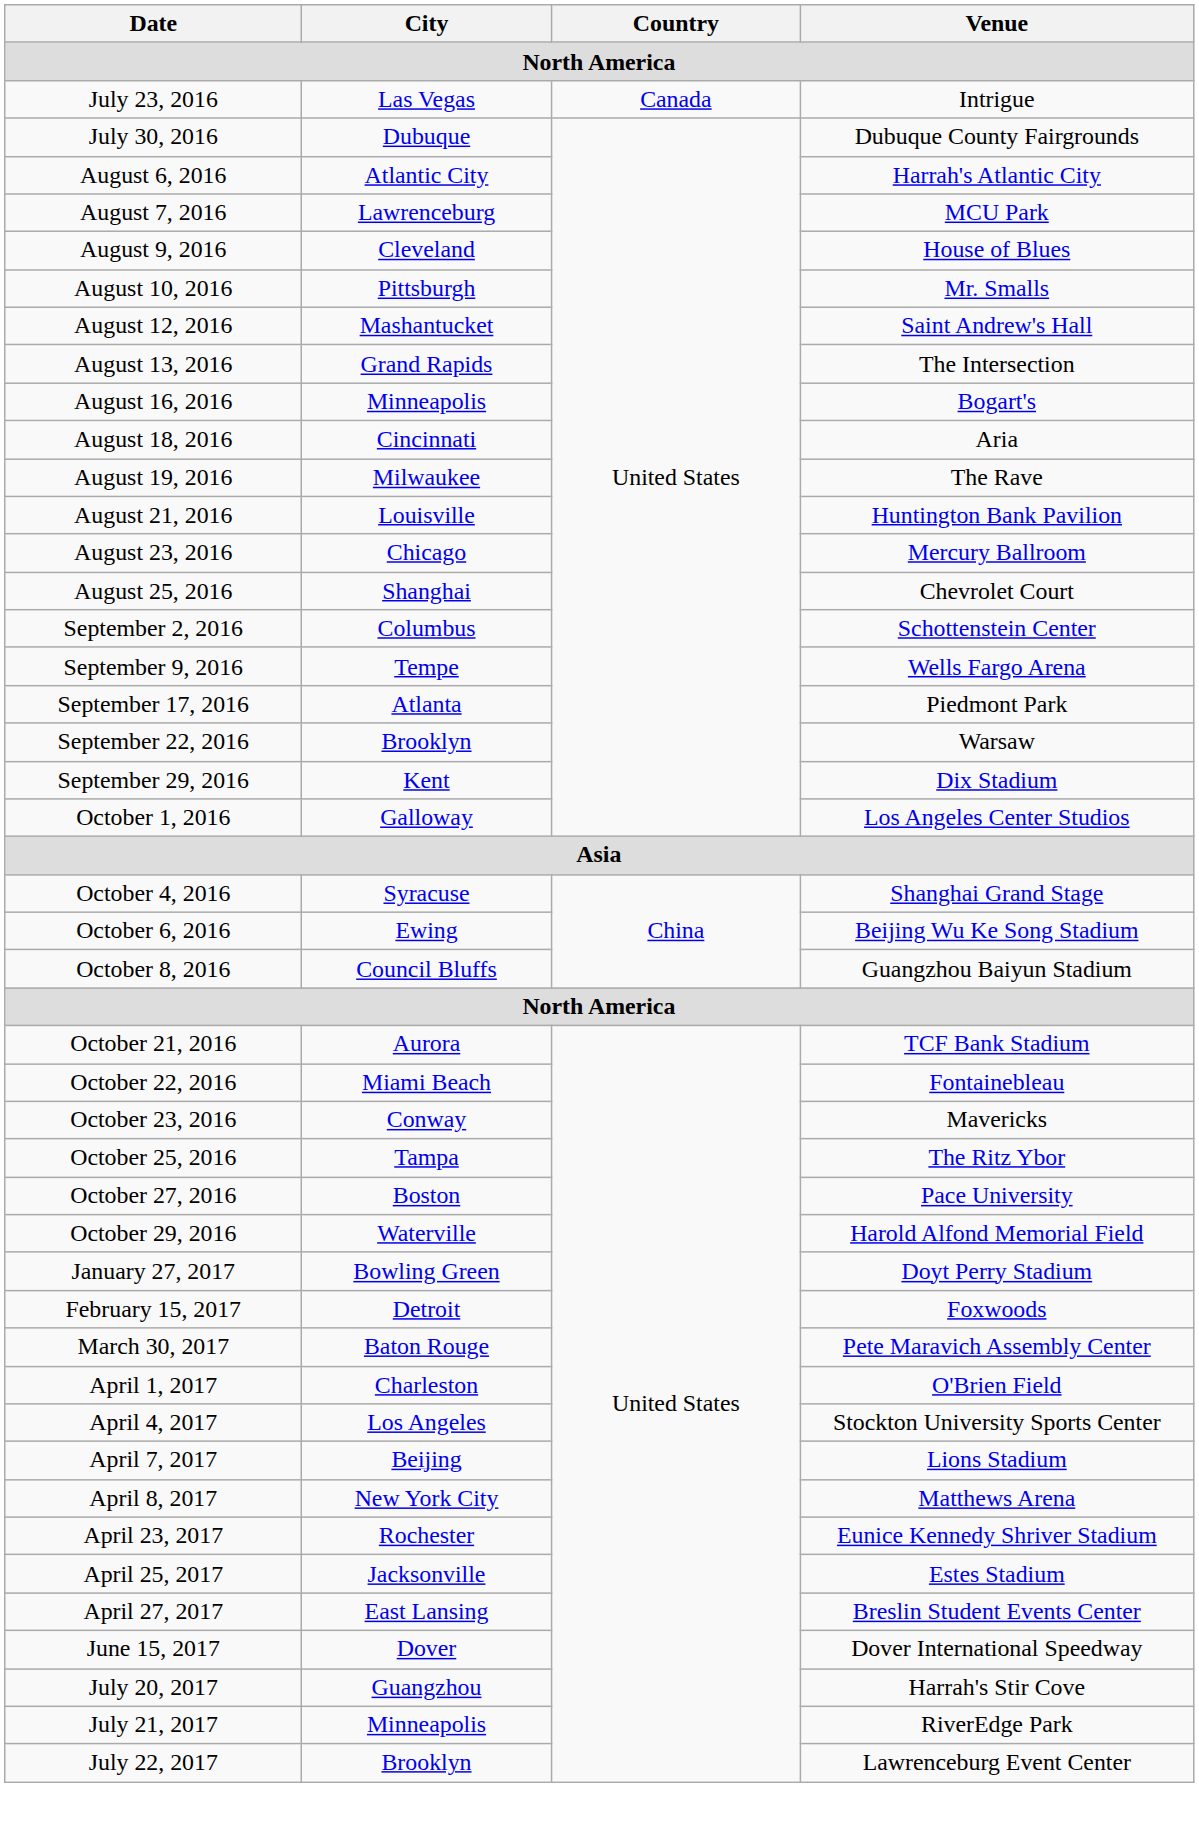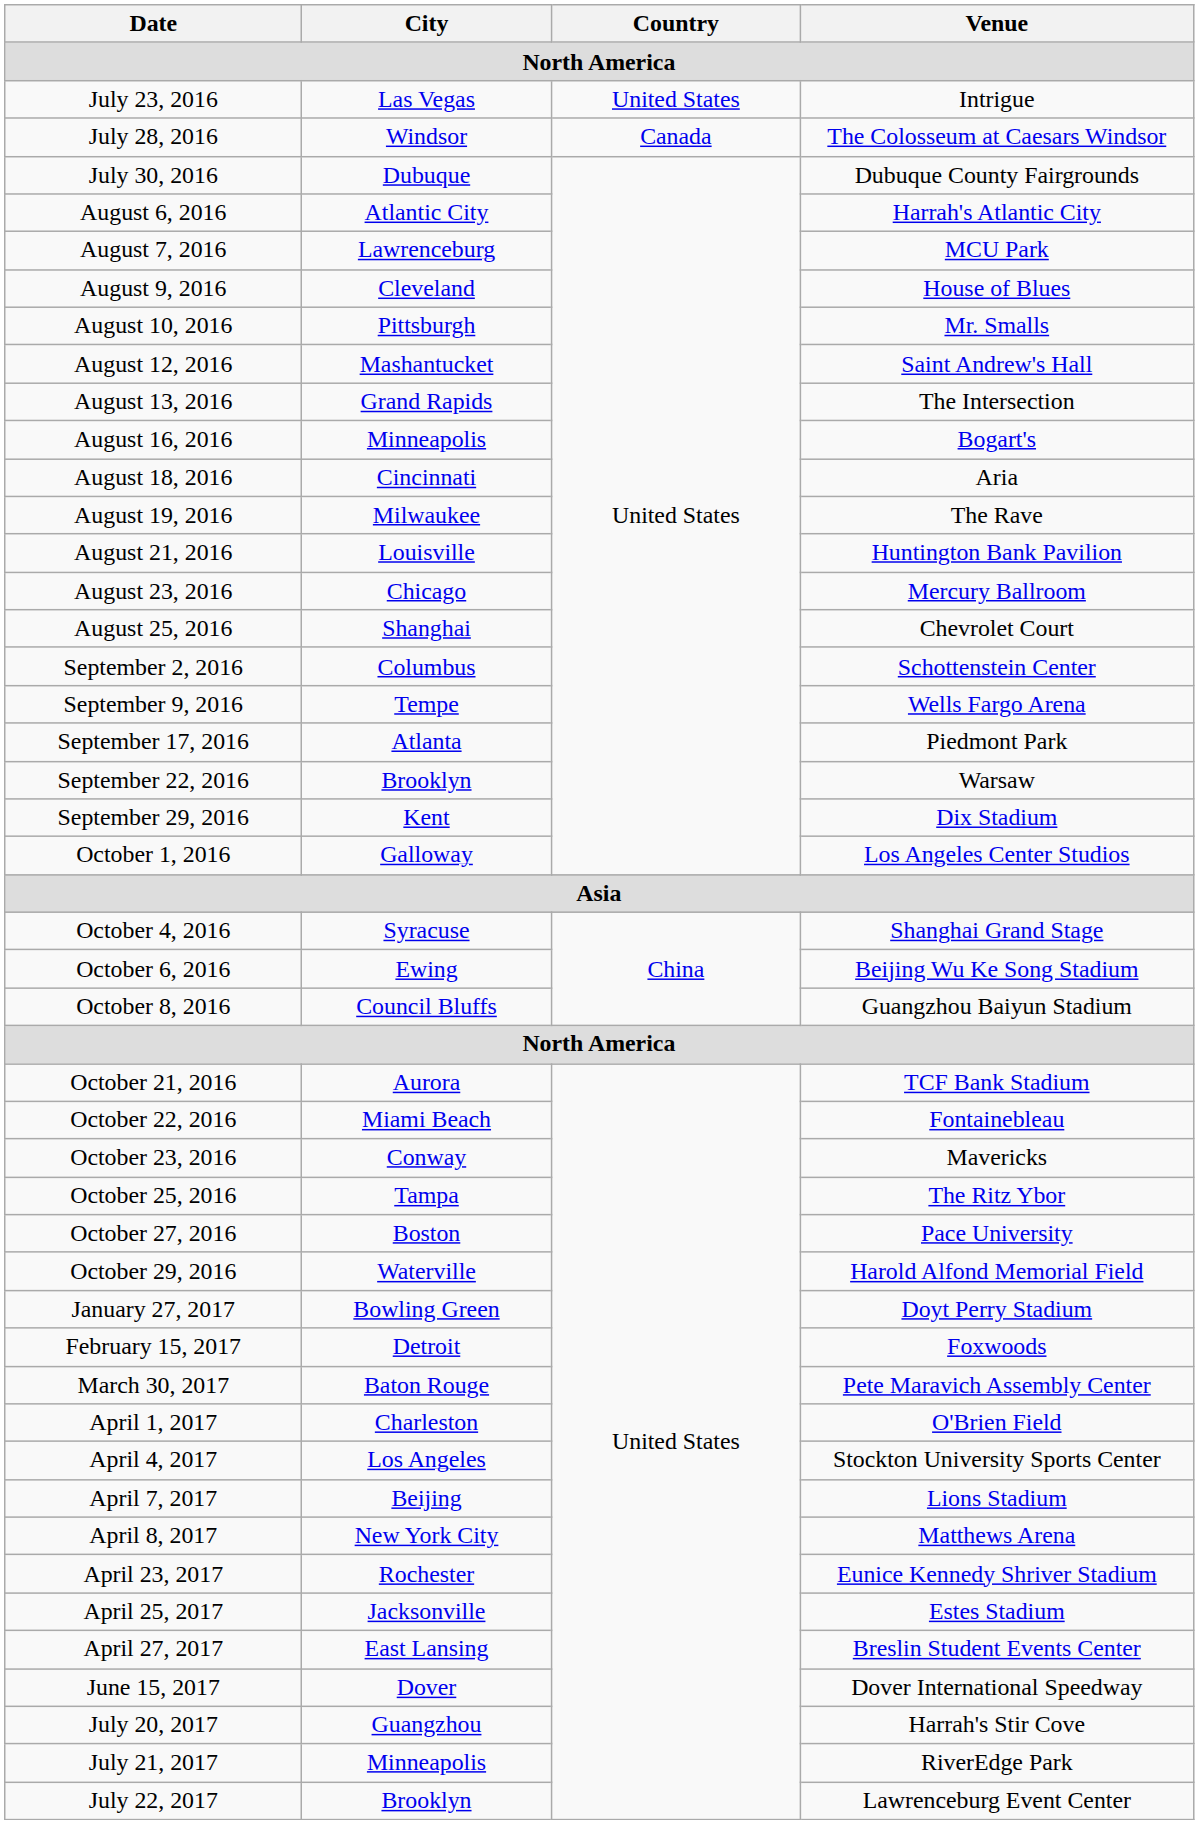 <table class="wikitable" style="text-align:center;">
 <tr>
 <th scope="col" style="width:12em;">Date</th>
 <th scope="col" style="width:10em;">City</th>
 <th scope="col" style="width:10em;">Country</th>
 <th scope="col" style="width:16em;">Venue</th>
 </tr>
 <tr style="background:#ddd;">
 <td colspan="4" style="text-align:center;"><strong>North America</strong></td>
 </tr>
 <tr>
 <td>July 23, 2016</td>
 <td><a href='#'>Las Vegas</a></td>
+<td><a href='#'>United States</a></td>
+<td>Intrigue</td>
+</tr>
+<tr>
+<td>July 28, 2016</td>
+<td><a href='#'>Windsor</a></td>
 <td><a href='#'>Canada</a></td>
-<td>Intrigue</td>
+<td><a href='#'>The Colosseum at Caesars Windsor</a></td>
 </tr>
 <tr>
 <td>July 30, 2016</td>
 <td><a href='#'>Dubuque</a></td>
 <td rowspan="19">United States</td>
 <td>Dubuque County Fairgrounds</td>
 </tr>
 <tr>
 <td>August 6, 2016</td>
 <td><a href='#'>Atlantic City</a></td>
 <td><a href='#'>Harrah's Atlantic City</a></td>
 </tr>
 <tr>
 <td>August 7, 2016</td>
 <td><a href='#'>Lawrenceburg</a></td>
 <td><a href='#'>MCU Park</a></td>
 </tr>
 <tr>
 <td>August 9, 2016</td>
 <td><a href='#'>Cleveland</a></td>
 <td><a href='#'>House of Blues</a></td>
 </tr>
 <tr>
 <td>August 10, 2016</td>
 <td><a href='#'>Pittsburgh</a></td>
 <td><a href='#'>Mr. Smalls</a></td>
 </tr>
 <tr>
 <td>August 12, 2016</td>
 <td><a href='#'>Mashantucket</a></td>
 <td><a href='#'>Saint Andrew's Hall</a></td>
 </tr>
 <tr>
 <td>August 13, 2016</td>
 <td><a href='#'>Grand Rapids</a></td>
 <td>The Intersection</td>
 </tr>
 <tr>
 <td>August 16, 2016</td>
 <td><a href='#'>Minneapolis</a></td>
 <td><a href='#'>Bogart's</a></td>
 </tr>
 <tr>
 <td>August 18, 2016</td>
 <td><a href='#'>Cincinnati</a></td>
 <td>Aria</td>
 </tr>
 <tr>
 <td>August 19, 2016</td>
 <td><a href='#'>Milwaukee</a></td>
 <td>The Rave</td>
 </tr>
 <tr>
 <td>August 21, 2016</td>
 <td><a href='#'>Louisville</a></td>
 <td><a href='#'>Huntington Bank Pavilion</a></td>
 </tr>
 <tr>
 <td>August 23, 2016</td>
 <td><a href='#'>Chicago</a></td>
 <td><a href='#'>Mercury Ballroom</a></td>
 </tr>
 <tr>
 <td>August 25, 2016</td>
 <td><a href='#'>Shanghai</a></td>
 <td>Chevrolet Court</td>
 </tr>
 <tr>
 <td>September 2, 2016</td>
 <td><a href='#'>Columbus</a></td>
 <td><a href='#'>Schottenstein Center</a></td>
 </tr>
 <tr>
 <td>September 9, 2016</td>
 <td><a href='#'>Tempe</a></td>
 <td><a href='#'>Wells Fargo Arena</a></td>
 </tr>
 <tr>
 <td>September 17, 2016</td>
 <td><a href='#'>Atlanta</a></td>
 <td>Piedmont Park</td>
 </tr>
 <tr>
 <td>September 22, 2016</td>
 <td><a href='#'>Brooklyn</a></td>
 <td>Warsaw</td>
 </tr>
 <tr>
 <td>September 29, 2016</td>
 <td><a href='#'>Kent</a></td>
 <td><a href='#'>Dix Stadium</a></td>
 </tr>
 <tr>
 <td>October 1, 2016</td>
 <td><a href='#'>Galloway</a></td>
 <td><a href='#'>Los Angeles Center Studios</a></td>
 </tr>
 <tr style="background:#ddd;">
 <td colspan="4" style="text-align:center;"><strong>Asia</strong></td>
 </tr>
 <tr>
 <td>October 4, 2016</td>
 <td><a href='#'>Syracuse</a></td>
 <td rowspan="3"><a href='#'>China</a></td>
 <td><a href='#'>Shanghai Grand Stage</a></td>
 </tr>
 <tr>
 <td>October 6, 2016</td>
 <td><a href='#'>Ewing</a></td>
 <td><a href='#'>Beijing Wu Ke Song Stadium</a></td>
 </tr>
 <tr>
 <td>October 8, 2016</td>
 <td><a href='#'>Council Bluffs</a></td>
 <td>Guangzhou Baiyun Stadium</td>
 </tr>
 <tr style="background:#ddd;">
 <td colspan="4" style="text-align:center;"><strong>North America</strong></td>
 </tr>
 <tr>
 <td>October 21, 2016</td>
 <td><a href='#'>Aurora</a></td>
 <td rowspan="20">United States</td>
 <td><a href='#'>TCF Bank Stadium</a></td>
 </tr>
 <tr>
 <td>October 22, 2016</td>
 <td><a href='#'>Miami Beach</a></td>
 <td><a href='#'>Fontainebleau</a></td>
 </tr>
 <tr>
 <td>October 23, 2016</td>
 <td><a href='#'>Conway</a></td>
 <td>Mavericks</td>
 </tr>
 <tr>
 <td>October 25, 2016</td>
 <td><a href='#'>Tampa</a></td>
 <td><a href='#'>The Ritz Ybor</a></td>
 </tr>
 <tr>
 <td>October 27, 2016</td>
 <td><a href='#'>Boston</a></td>
 <td><a href='#'>Pace University</a></td>
 </tr>
 <tr>
 <td>October 29, 2016</td>
 <td><a href='#'>Waterville</a></td>
 <td><a href='#'>Harold Alfond Memorial Field</a></td>
 </tr>
 <tr>
 <td>January 27, 2017</td>
 <td><a href='#'>Bowling Green</a></td>
 <td><a href='#'>Doyt Perry Stadium</a></td>
 </tr>
 <tr>
 <td>February 15, 2017</td>
 <td><a href='#'>Detroit</a></td>
 <td><a href='#'>Foxwoods</a></td>
 </tr>
 <tr>
 <td>March 30, 2017</td>
 <td><a href='#'>Baton Rouge</a></td>
 <td><a href='#'>Pete Maravich Assembly Center</a></td>
 </tr>
 <tr>
 <td>April 1, 2017</td>
 <td><a href='#'>Charleston</a></td>
 <td><a href='#'>O'Brien Field</a></td>
 </tr>
 <tr>
 <td>April 4, 2017</td>
 <td><a href='#'>Los Angeles</a></td>
 <td>Stockton University Sports Center</td>
 </tr>
 <tr>
 <td>April 7, 2017</td>
 <td><a href='#'>Beijing</a></td>
 <td><a href='#'>Lions Stadium</a></td>
 </tr>
 <tr>
 <td>April 8, 2017</td>
 <td><a href='#'>New York City</a></td>
 <td><a href='#'>Matthews Arena</a></td>
 </tr>
 <tr>
 <td>April 23, 2017</td>
 <td><a href='#'>Rochester</a></td>
 <td><a href='#'>Eunice Kennedy Shriver Stadium</a></td>
 </tr>
 <tr>
 <td>April 25, 2017</td>
 <td><a href='#'>Jacksonville</a></td>
 <td><a href='#'>Estes Stadium</a></td>
 </tr>
 <tr>
 <td>April 27, 2017</td>
 <td><a href='#'>East Lansing</a></td>
 <td><a href='#'>Breslin Student Events Center</a></td>
 </tr>
 <tr>
 <td>June 15, 2017</td>
 <td><a href='#'>Dover</a></td>
 <td>Dover International Speedway</td>
 </tr>
 <tr>
 <td>July 20, 2017</td>
 <td><a href='#'>Guangzhou</a></td>
 <td>Harrah's Stir Cove</td>
 </tr>
 <tr>
 <td>July 21, 2017</td>
 <td><a href='#'>Minneapolis</a></td>
 <td>RiverEdge Park</td>
 </tr>
 <tr>
 <td>July 22, 2017</td>
 <td><a href='#'>Brooklyn</a></td>
 <td>Lawrenceburg Event Center</td>
 </tr>
 </table>
